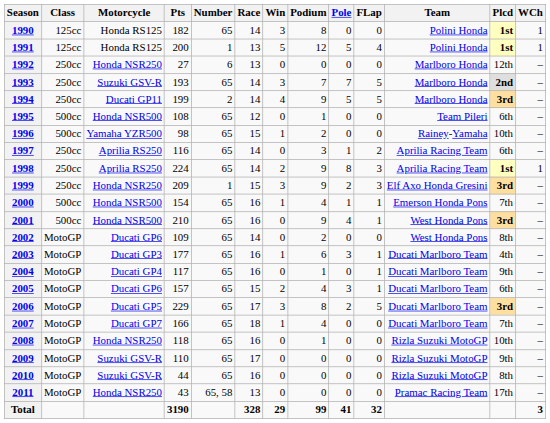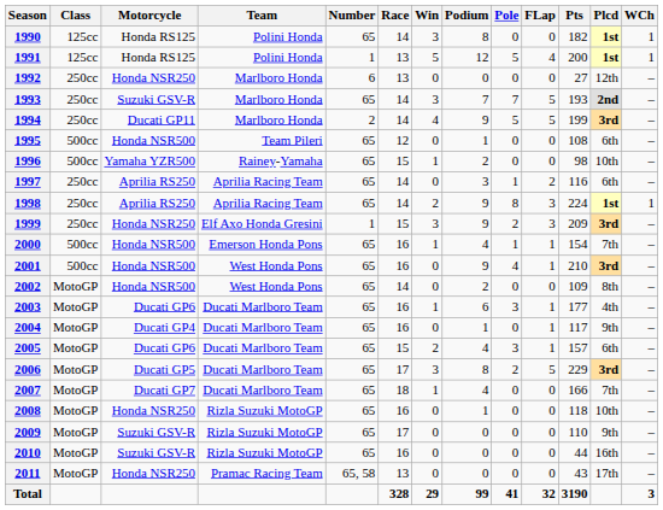 <table class="wikitable">
 <tr>
 <th>Season</th>
 <th>Class</th>
 <th>Motorcycle</th>
-<th>Pts</th>
+<th>Team</th>
 <th>Number</th>
 <th>Race</th>
 <th>Win</th>
 <th>Podium</th>
 <th><a href='#'>Pole</a></th>
 <th>FLap</th>
-<th>Team</th>
+<th>Pts</th>
 <th>Plcd</th>
 <th>WCh</th>
 </tr>
 <tr style="text-align:right;">
 <th><a href='#'>1990</a></th>
 <td>125cc</td>
 <td>Honda RS125</td>
-<td>182</td>
+<td><a href='#'>Polini Honda</a></td>
 <td>65</td>
 <td>14</td>
 <td>3</td>
 <td>8</td>
 <td>0</td>
 <td>0</td>
-<td><a href='#'>Polini Honda</a></td>
+<td>182</td>
 <td style="background:#ffffbf;"><strong>1st</strong></td>
 <td>1</td>
 </tr>
 <tr style="text-align:right;">
 <th><a href='#'>1991</a></th>
 <td>125cc</td>
 <td>Honda RS125</td>
-<td>200</td>
+<td><a href='#'>Polini Honda</a></td>
 <td>1</td>
 <td>13</td>
 <td>5</td>
 <td>12</td>
 <td>5</td>
 <td>4</td>
-<td><a href='#'>Polini Honda</a></td>
+<td>200</td>
 <td style="background:#ffffbf;"><strong>1st</strong></td>
 <td>1</td>
 </tr>
 <tr style="text-align:right;">
 <th><a href='#'>1992</a></th>
 <td>250cc</td>
 <td><a href='#'>Honda NSR250</a></td>
-<td>27</td>
+<td><a href='#'>Marlboro Honda</a></td>
 <td>6</td>
 <td>13</td>
 <td>0</td>
 <td>0</td>
 <td>0</td>
 <td>0</td>
-<td><a href='#'>Marlboro Honda</a></td>
+<td>27</td>
 <td>12th</td>
 <td>–</td>
 </tr>
 <tr style="text-align:right;">
 <th><a href='#'>1993</a></th>
 <td>250cc</td>
 <td><a href='#'>Suzuki GSV-R</a></td>
-<td>193</td>
+<td><a href='#'>Marlboro Honda</a></td>
 <td>65</td>
 <td>14</td>
 <td>3</td>
 <td>7</td>
 <td>7</td>
 <td>5</td>
-<td><a href='#'>Marlboro Honda</a></td>
+<td>193</td>
 <td style="background:#dfdfdf;"><strong>2nd</strong></td>
 <td>–</td>
 </tr>
 <tr style="text-align:right;">
 <th><a href='#'>1994</a></th>
 <td>250cc</td>
 <td><a href='#'>Ducati GP11</a></td>
-<td>199</td>
+<td><a href='#'>Marlboro Honda</a></td>
 <td>2</td>
 <td>14</td>
 <td>4</td>
 <td>9</td>
 <td>5</td>
 <td>5</td>
-<td><a href='#'>Marlboro Honda</a></td>
+<td>199</td>
 <td style="background:#ffdf9f;"><strong>3rd</strong></td>
 <td>–</td>
 </tr>
 <tr style="text-align:right;">
 <th><a href='#'>1995</a></th>
 <td>500cc</td>
 <td><a href='#'>Honda NSR500</a></td>
-<td>108</td>
+<td><a href='#'>Team Pileri</a></td>
 <td>65</td>
 <td>12</td>
 <td>0</td>
 <td>1</td>
 <td>0</td>
 <td>0</td>
-<td><a href='#'>Team Pileri</a></td>
+<td>108</td>
 <td>6th</td>
 <td>–</td>
 </tr>
 <tr style="text-align:right;">
 <th><a href='#'>1996</a></th>
 <td>500cc</td>
 <td><a href='#'>Yamaha YZR500</a></td>
-<td>98</td>
+<td><a href='#'>Rainey</a>-<a href='#'>Yamaha</a></td>
 <td>65</td>
 <td>15</td>
 <td>1</td>
 <td>2</td>
 <td>0</td>
 <td>0</td>
-<td><a href='#'>Rainey</a>-<a href='#'>Yamaha</a></td>
+<td>98</td>
 <td>10th</td>
 <td>–</td>
 </tr>
 <tr style="text-align:right;">
 <th><a href='#'>1997</a></th>
 <td>250cc</td>
 <td><a href='#'>Aprilia RS250</a></td>
-<td>116</td>
+<td><a href='#'>Aprilia Racing Team</a></td>
 <td>65</td>
 <td>14</td>
 <td>0</td>
 <td>3</td>
 <td>1</td>
 <td>2</td>
-<td><a href='#'>Aprilia Racing Team</a></td>
+<td>116</td>
 <td>6th</td>
 <td>–</td>
 </tr>
 <tr style="text-align:right;">
 <th><a href='#'>1998</a></th>
 <td>250cc</td>
 <td><a href='#'>Aprilia RS250</a></td>
-<td>224</td>
+<td><a href='#'>Aprilia Racing Team</a></td>
 <td>65</td>
 <td>14</td>
 <td>2</td>
 <td>9</td>
 <td>8</td>
 <td>3</td>
-<td><a href='#'>Aprilia Racing Team</a></td>
+<td>224</td>
 <td style="background:#ffffbf;"><strong>1st</strong></td>
 <td>1</td>
 </tr>
 <tr style="text-align:right;">
 <th><a href='#'>1999</a></th>
 <td>250cc</td>
 <td><a href='#'>Honda NSR250</a></td>
-<td>209</td>
+<td><a href='#'>Elf Axo Honda Gresini</a></td>
 <td>1</td>
 <td>15</td>
 <td>3</td>
 <td>9</td>
 <td>2</td>
 <td>3</td>
-<td><a href='#'>Elf Axo Honda Gresini</a></td>
+<td>209</td>
 <td style="background:#ffdf9f;"><strong>3rd</strong></td>
 <td>–</td>
 </tr>
 <tr style="text-align:right;">
 <th><a href='#'>2000</a></th>
 <td>500cc</td>
 <td><a href='#'>Honda NSR500</a></td>
-<td>154</td>
+<td><a href='#'>Emerson Honda Pons</a></td>
 <td>65</td>
 <td>16</td>
 <td>1</td>
 <td>4</td>
 <td>1</td>
 <td>1</td>
-<td><a href='#'>Emerson Honda Pons</a></td>
+<td>154</td>
 <td>7th</td>
 <td>–</td>
 </tr>
 <tr style="text-align:right;">
 <th><a href='#'>2001</a></th>
 <td>500cc</td>
 <td><a href='#'>Honda NSR500</a></td>
-<td>210</td>
+<td><a href='#'>West Honda Pons</a></td>
 <td>65</td>
 <td>16</td>
 <td>0</td>
 <td>9</td>
 <td>4</td>
 <td>1</td>
-<td><a href='#'>West Honda Pons</a></td>
+<td>210</td>
 <td style="background:#ffdf9f;"><strong>3rd</strong></td>
 <td>–</td>
 </tr>
 <tr style="text-align:right;">
 <th><a href='#'>2002</a></th>
 <td>MotoGP</td>
-<td><a href='#'>Ducati GP6</a></td>
-<td>109</td>
+<td><a href='#'>Honda NSR500</a></td>
+<td><a href='#'>West Honda Pons</a></td>
 <td>65</td>
 <td>14</td>
 <td>0</td>
 <td>2</td>
 <td>0</td>
 <td>0</td>
-<td><a href='#'>West Honda Pons</a></td>
+<td>109</td>
 <td>8th</td>
 <td>–</td>
 </tr>
 <tr style="text-align:right;">
 <th><a href='#'>2003</a></th>
 <td>MotoGP</td>
-<td><a href='#'>Ducati GP3</a></td>
-<td>177</td>
+<td><a href='#'>Ducati GP6</a></td>
+<td><a href='#'>Ducati Marlboro Team</a></td>
 <td>65</td>
 <td>16</td>
 <td>1</td>
 <td>6</td>
 <td>3</td>
 <td>1</td>
-<td><a href='#'>Ducati Marlboro Team</a></td>
+<td>177</td>
 <td>4th</td>
 <td>–</td>
 </tr>
 <tr style="text-align:right;">
 <th><a href='#'>2004</a></th>
 <td>MotoGP</td>
 <td><a href='#'>Ducati GP4</a></td>
-<td>117</td>
+<td><a href='#'>Ducati Marlboro Team</a></td>
 <td>65</td>
 <td>16</td>
 <td>0</td>
 <td>1</td>
 <td>0</td>
 <td>1</td>
-<td><a href='#'>Ducati Marlboro Team</a></td>
+<td>117</td>
 <td>9th</td>
 <td>–</td>
 </tr>
 <tr style="text-align:right;">
 <th><a href='#'>2005</a></th>
 <td>MotoGP</td>
 <td><a href='#'>Ducati GP6</a></td>
-<td>157</td>
+<td><a href='#'>Ducati Marlboro Team</a></td>
 <td>65</td>
 <td>15</td>
 <td>2</td>
 <td>4</td>
 <td>3</td>
 <td>1</td>
-<td><a href='#'>Ducati Marlboro Team</a></td>
+<td>157</td>
 <td>6th</td>
 <td>–</td>
 </tr>
 <tr style="text-align:right;">
 <th><a href='#'>2006</a></th>
 <td>MotoGP</td>
 <td><a href='#'>Ducati GP5</a></td>
-<td>229</td>
+<td><a href='#'>Ducati Marlboro Team</a></td>
 <td>65</td>
 <td>17</td>
 <td>3</td>
 <td>8</td>
 <td>2</td>
 <td>5</td>
-<td><a href='#'>Ducati Marlboro Team</a></td>
+<td>229</td>
 <td style="background:#ffdf9f;"><strong>3rd</strong></td>
 <td>–</td>
 </tr>
 <tr style="text-align:right;">
 <th><a href='#'>2007</a></th>
 <td>MotoGP</td>
 <td><a href='#'>Ducati GP7</a></td>
-<td>166</td>
+<td><a href='#'>Ducati Marlboro Team</a></td>
 <td>65</td>
 <td>18</td>
 <td>1</td>
 <td>4</td>
 <td>0</td>
 <td>0</td>
-<td><a href='#'>Ducati Marlboro Team</a></td>
+<td>166</td>
 <td>7th</td>
 <td>–</td>
 </tr>
 <tr style="text-align:right;">
 <th><a href='#'>2008</a></th>
 <td>MotoGP</td>
 <td><a href='#'>Honda NSR250</a></td>
-<td>118</td>
+<td><a href='#'>Rizla Suzuki MotoGP</a></td>
 <td>65</td>
 <td>16</td>
 <td>0</td>
 <td>1</td>
 <td>0</td>
 <td>0</td>
-<td><a href='#'>Rizla Suzuki MotoGP</a></td>
+<td>118</td>
 <td>10th</td>
 <td>–</td>
 </tr>
 <tr style="text-align:right;">
 <th><a href='#'>2009</a></th>
 <td>MotoGP</td>
 <td><a href='#'>Suzuki GSV-R</a></td>
-<td>110</td>
+<td><a href='#'>Rizla Suzuki MotoGP</a></td>
 <td>65</td>
 <td>17</td>
 <td>0</td>
 <td>0</td>
 <td>0</td>
 <td>0</td>
-<td><a href='#'>Rizla Suzuki MotoGP</a></td>
+<td>110</td>
 <td>9th</td>
 <td>–</td>
 </tr>
 <tr style="text-align:right;">
 <th><a href='#'>2010</a></th>
 <td>MotoGP</td>
 <td><a href='#'>Suzuki GSV-R</a></td>
-<td>44</td>
+<td><a href='#'>Rizla Suzuki MotoGP</a></td>
 <td>65</td>
 <td>16</td>
 <td>0</td>
 <td>0</td>
 <td>0</td>
 <td>0</td>
-<td><a href='#'>Rizla Suzuki MotoGP</a></td>
-<td>8th</td>
+<td>44</td>
+<td>16th</td>
 <td>–</td>
 </tr>
 <tr style="text-align:right;">
 <th><a href='#'>2011</a></th>
 <td>MotoGP</td>
 <td><a href='#'>Honda NSR250</a></td>
-<td>43</td>
+<td><a href='#'>Pramac Racing Team</a></td>
 <td>65, 58</td>
 <td>13</td>
 <td>0</td>
 <td>0</td>
 <td>0</td>
 <td>0</td>
-<td><a href='#'>Pramac Racing Team</a></td>
+<td>43</td>
 <td>17th</td>
 <td>–</td>
 </tr>
 <tr style="text-align:right;">
 <th>Total</th>
 <td></td>
 <td></td>
-<td><strong>3190</strong></td>
+<td></td>
 <td></td>
 <td><strong>328</strong></td>
 <td><strong>29</strong></td>
 <td><strong>99</strong></td>
 <td><strong>41</strong></td>
 <td><strong>32</strong></td>
-<td></td>
+<td><strong>3190</strong></td>
 <td></td>
 <td><strong>3</strong></td>
 </tr>
 </table>
